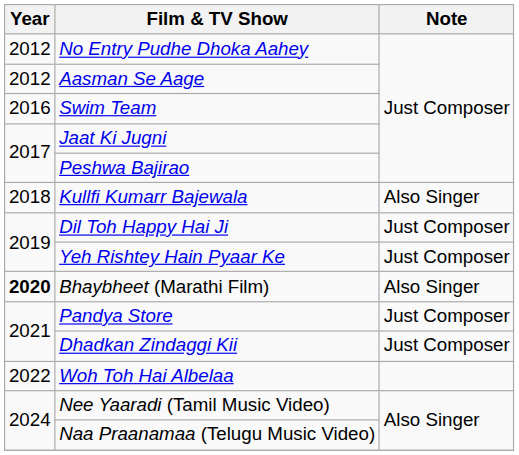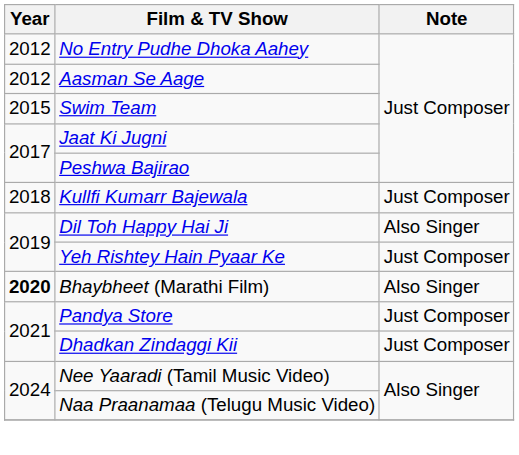 <table class="wikitable sortable">
 <tr>
 <th>Year</th>
 <th>Film & TV Show</th>
 <th>Note</th>
 </tr>
 <tr>
 <td>2012</td>
 <td><em><a href='#'>No Entry Pudhe Dhoka Aahey</a></em></td>
 <td rowspan="5">Just Composer</td>
 </tr>
 <tr>
 <td>2012</td>
 <td><em><a href='#'>Aasman Se Aage</a></em></td>
 </tr>
 <tr>
-<td>2016</td>
+<td>2015</td>
 <td><em><a href='#'>Swim Team</a></em></td>
 </tr>
 <tr>
 <td rowspan="2">2017</td>
 <td><em><a href='#'>Jaat Ki Jugni</a></em></td>
 </tr>
 <tr>
 <td><em><a href='#'>Peshwa Bajirao</a></em></td>
 </tr>
 <tr>
 <td>2018</td>
 <td><em><a href='#'>Kullfi Kumarr Bajewala</a></em></td>
-<td>Also Singer</td>
+<td>Just Composer</td>
 </tr>
 <tr>
 <td rowspan="2">2019</td>
 <td><em><a href='#'>Dil Toh Happy Hai Ji</a></em></td>
-<td>Just Composer</td>
+<td>Also Singer</td>
 </tr>
 <tr>
 <td><em><a href='#'>Yeh Rishtey Hain Pyaar Ke</a></em></td>
 <td>Just Composer</td>
 </tr>
 <tr>
 <td><strong>2020</strong></td>
 <td><em>Bhaybheet</em> (Marathi Film)</td>
 <td>Also Singer</td>
 </tr>
 <tr>
 <td rowspan="2">2021</td>
 <td><em><a href='#'>Pandya Store</a></em></td>
 <td>Just Composer</td>
 </tr>
 <tr>
 <td><em><a href='#'>Dhadkan Zindaggi Kii</a></em></td>
 <td>Just Composer</td>
 </tr>
 <tr>
-<td>2022</td>
-<td><em><a href='#'>Woh Toh Hai Albelaa</a></em></td>
-<td></td>
-</tr>
-<tr>
 <td rowspan="2">2024</td>
 <td><em>Nee Yaaradi</em> (Tamil Music Video)</td>
 <td rowspan="2">Also Singer</td>
 </tr>
 <tr>
 <td><em>Naa Praanamaa</em> (Telugu Music Video)</td>
 </tr>
 <tr>
 </tr>
 </table>
